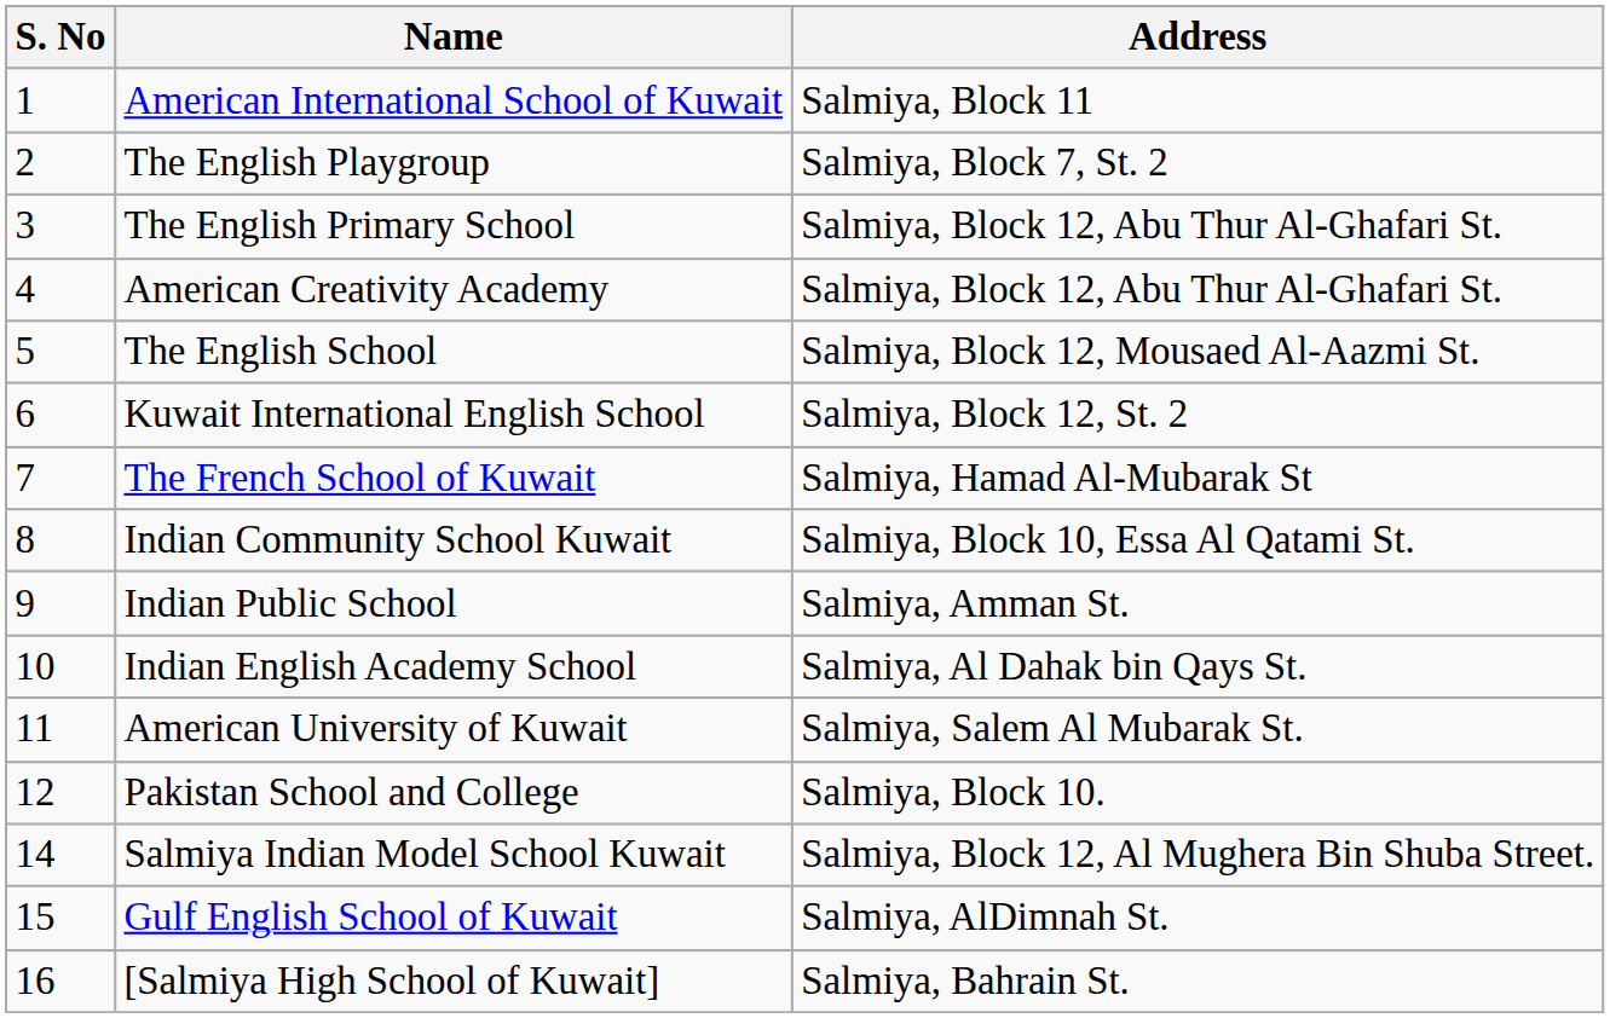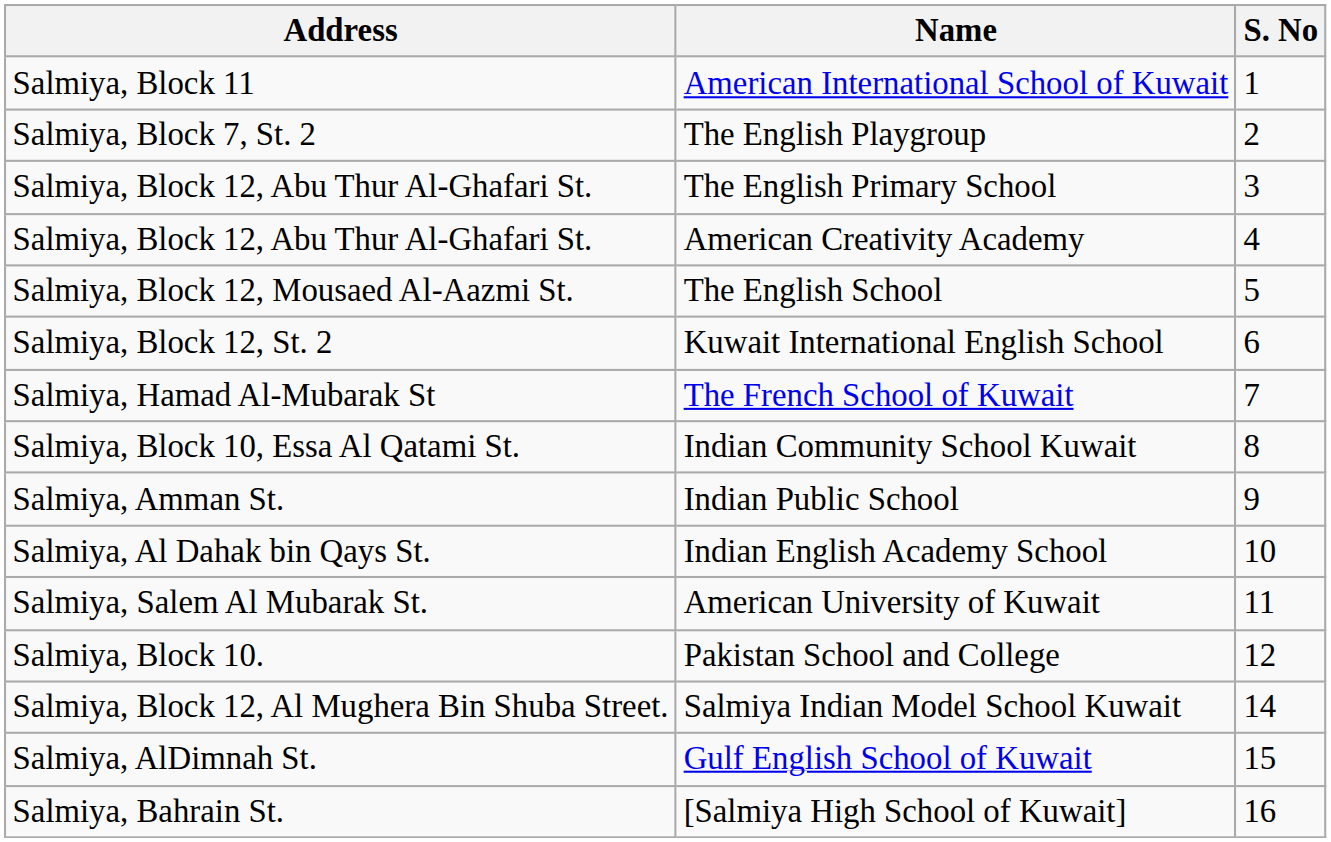 <table class="wikitable sortable">
 <tr>
+<th><strong>Address</strong></th>
+<th><strong>Name</strong></th>
 <th><strong>S. No</strong></th>
-<th><strong>Name</strong></th>
-<th><strong>Address</strong></th>
 </tr>
 <tr>
+<td>Salmiya, Block 11</td>
+<td><a href='#'>American International School of Kuwait</a></td>
 <td>1</td>
-<td><a href='#'>American International School of Kuwait</a></td>
-<td>Salmiya, Block 11</td>
 </tr>
 <tr>
+<td>Salmiya, Block 7, St. 2</td>
+<td>The English Playgroup</td>
 <td>2</td>
-<td>The English Playgroup</td>
-<td>Salmiya, Block 7, St. 2</td>
 </tr>
 <tr>
+<td>Salmiya, Block 12, Abu Thur Al-Ghafari St.</td>
+<td>The English Primary School</td>
 <td>3</td>
-<td>The English Primary School</td>
-<td>Salmiya, Block 12, Abu Thur Al-Ghafari St.</td>
 </tr>
 <tr>
+<td>Salmiya, Block 12, Abu Thur Al-Ghafari St.</td>
+<td>American Creativity Academy</td>
 <td>4</td>
-<td>American Creativity Academy</td>
-<td>Salmiya, Block 12, Abu Thur Al-Ghafari St.</td>
 </tr>
 <tr>
+<td>Salmiya, Block 12, Mousaed Al-Aazmi St.</td>
+<td>The English School</td>
 <td>5</td>
-<td>The English School</td>
-<td>Salmiya, Block 12, Mousaed Al-Aazmi St.</td>
 </tr>
 <tr>
+<td>Salmiya, Block 12, St. 2</td>
+<td>Kuwait International English School</td>
 <td>6</td>
-<td>Kuwait International English School</td>
-<td>Salmiya, Block 12, St. 2</td>
 </tr>
 <tr>
+<td>Salmiya, Hamad Al-Mubarak St</td>
+<td><a href='#'>The French School of Kuwait</a></td>
 <td>7</td>
-<td><a href='#'>The French School of Kuwait</a></td>
-<td>Salmiya, Hamad Al-Mubarak St</td>
 </tr>
 <tr>
+<td>Salmiya, Block 10, Essa Al Qatami St.</td>
+<td>Indian Community School Kuwait</td>
 <td>8</td>
-<td>Indian Community School Kuwait</td>
-<td>Salmiya, Block 10, Essa Al Qatami St.</td>
 </tr>
 <tr>
+<td>Salmiya, Amman St.</td>
+<td>Indian Public School</td>
 <td>9</td>
-<td>Indian Public School</td>
-<td>Salmiya, Amman St.</td>
 </tr>
 <tr>
+<td>Salmiya, Al Dahak bin Qays St.</td>
+<td>Indian English Academy School</td>
 <td>10</td>
-<td>Indian English Academy School</td>
-<td>Salmiya, Al Dahak bin Qays St.</td>
 </tr>
 <tr>
+<td>Salmiya, Salem Al Mubarak St.</td>
+<td>American University of Kuwait</td>
 <td>11</td>
-<td>American University of Kuwait</td>
-<td>Salmiya, Salem Al Mubarak St.</td>
 </tr>
 <tr>
+<td>Salmiya, Block 10.</td>
+<td>Pakistan School and College</td>
 <td>12</td>
-<td>Pakistan School and College</td>
-<td>Salmiya, Block 10.</td>
 </tr>
 <tr>
+<td>Salmiya, Block 12, Al Mughera Bin Shuba Street.</td>
+<td>Salmiya Indian Model School Kuwait</td>
 <td>14</td>
-<td>Salmiya Indian Model School Kuwait</td>
-<td>Salmiya, Block 12, Al Mughera Bin Shuba Street.</td>
 </tr>
 <tr>
+<td>Salmiya, AlDimnah St.</td>
+<td><a href='#'>Gulf English School of Kuwait</a></td>
 <td>15</td>
-<td><a href='#'>Gulf English School of Kuwait</a></td>
-<td>Salmiya, AlDimnah St.</td>
 </tr>
 <tr>
+<td>Salmiya, Bahrain St.</td>
+<td>[Salmiya High School of Kuwait]</td>
 <td>16</td>
-<td>[Salmiya High School of Kuwait]</td>
-<td>Salmiya, Bahrain St.</td>
 </tr>
 </table>
